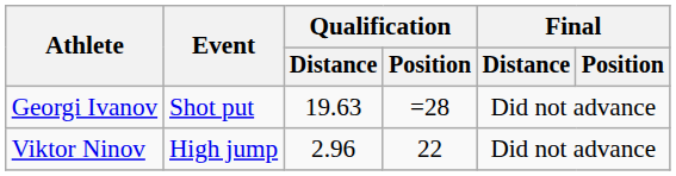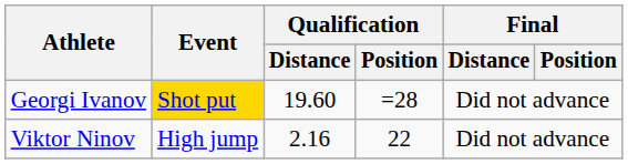 <table class=wikitable style="font-size:90%">
 <tr>
 <th rowspan="2">Athlete</th>
 <th rowspan="2">Event</th>
 <th colspan="2">Qualification</th>
 <th colspan="2">Final</th>
 </tr>
 <tr style="font-size:95%">
 <th>Distance</th>
 <th>Position</th>
 <th>Distance</th>
 <th>Position</th>
 </tr>
 <tr align=center>
 <td align=left><a href='#'>Georgi Ivanov</a></td>
-<td align=left><a href='#'>Shot put</a></td>
-<td>19.63</td>
+<td align=left style="background: gold;"><a href='#'>Shot put</a></td>
+<td>19.60</td>
 <td>=28</td>
 <td colspan=2>Did not advance</td>
 </tr>
 <tr align=center>
 <td align=left><a href='#'>Viktor Ninov</a></td>
 <td align=left><a href='#'>High jump</a></td>
-<td>2.96</td>
+<td>2.16</td>
 <td>22</td>
 <td colspan=2>Did not advance</td>
 </tr>
 </table>
